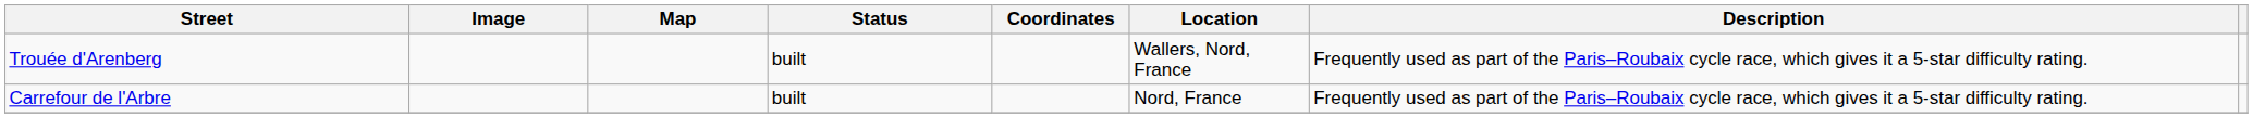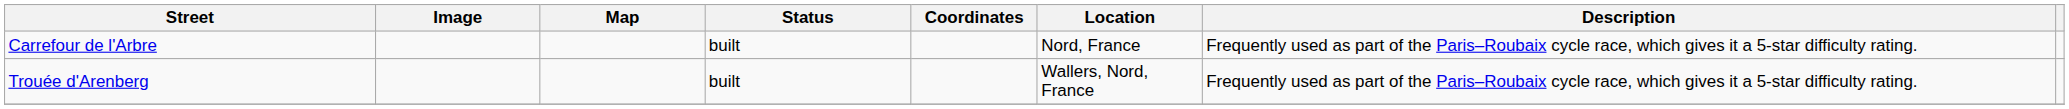 <table class="wikitable sortable" style="width:98%">
 <tr>
 <th width = 18%><strong>Street</strong></th>
 <th width = 8% class="unsortable"><strong>Image</strong></th>
 <th width = 8% class="unsortable"><strong>Map</strong></th>
 <th width = 10%><strong>Status</strong></th>
 <th><strong>Coordinates</strong></th>
 <th width = 8%><strong>Location</strong></th>
 <th class="unsortable"><strong>Description</strong></th>
 <th class="unsortable"></th>
 </tr>
 <tr ->
+<td><a href='#'>Carrefour de l'Arbre</a></td>
+<td></td>
+<td></td>
+<td>built</td>
+<td></td>
+<td>Nord, France</td>
+<td>Frequently used as part of the <a href='#'>Paris–Roubaix</a> cycle race, which gives it a 5-star difficulty rating.</td>
+<td></td>
+</tr>
+<tr ->
 <td><a href='#'>Trouée d'Arenberg</a></td>
 <td></td>
 <td></td>
 <td>built</td>
 <td></td>
 <td>Wallers, Nord, France</td>
 <td>Frequently used as part of the <a href='#'>Paris–Roubaix</a> cycle race, which gives it a 5-star difficulty rating.</td>
 <td></td>
 </tr>
 <tr ->
-<td><a href='#'>Carrefour de l'Arbre</a></td>
-<td></td>
-<td></td>
-<td>built</td>
-<td></td>
-<td>Nord, France</td>
-<td>Frequently used as part of the <a href='#'>Paris–Roubaix</a> cycle race, which gives it a 5-star difficulty rating.</td>
-<td></td>
-</tr>
-<tr ->
 </tr>
 </table>
